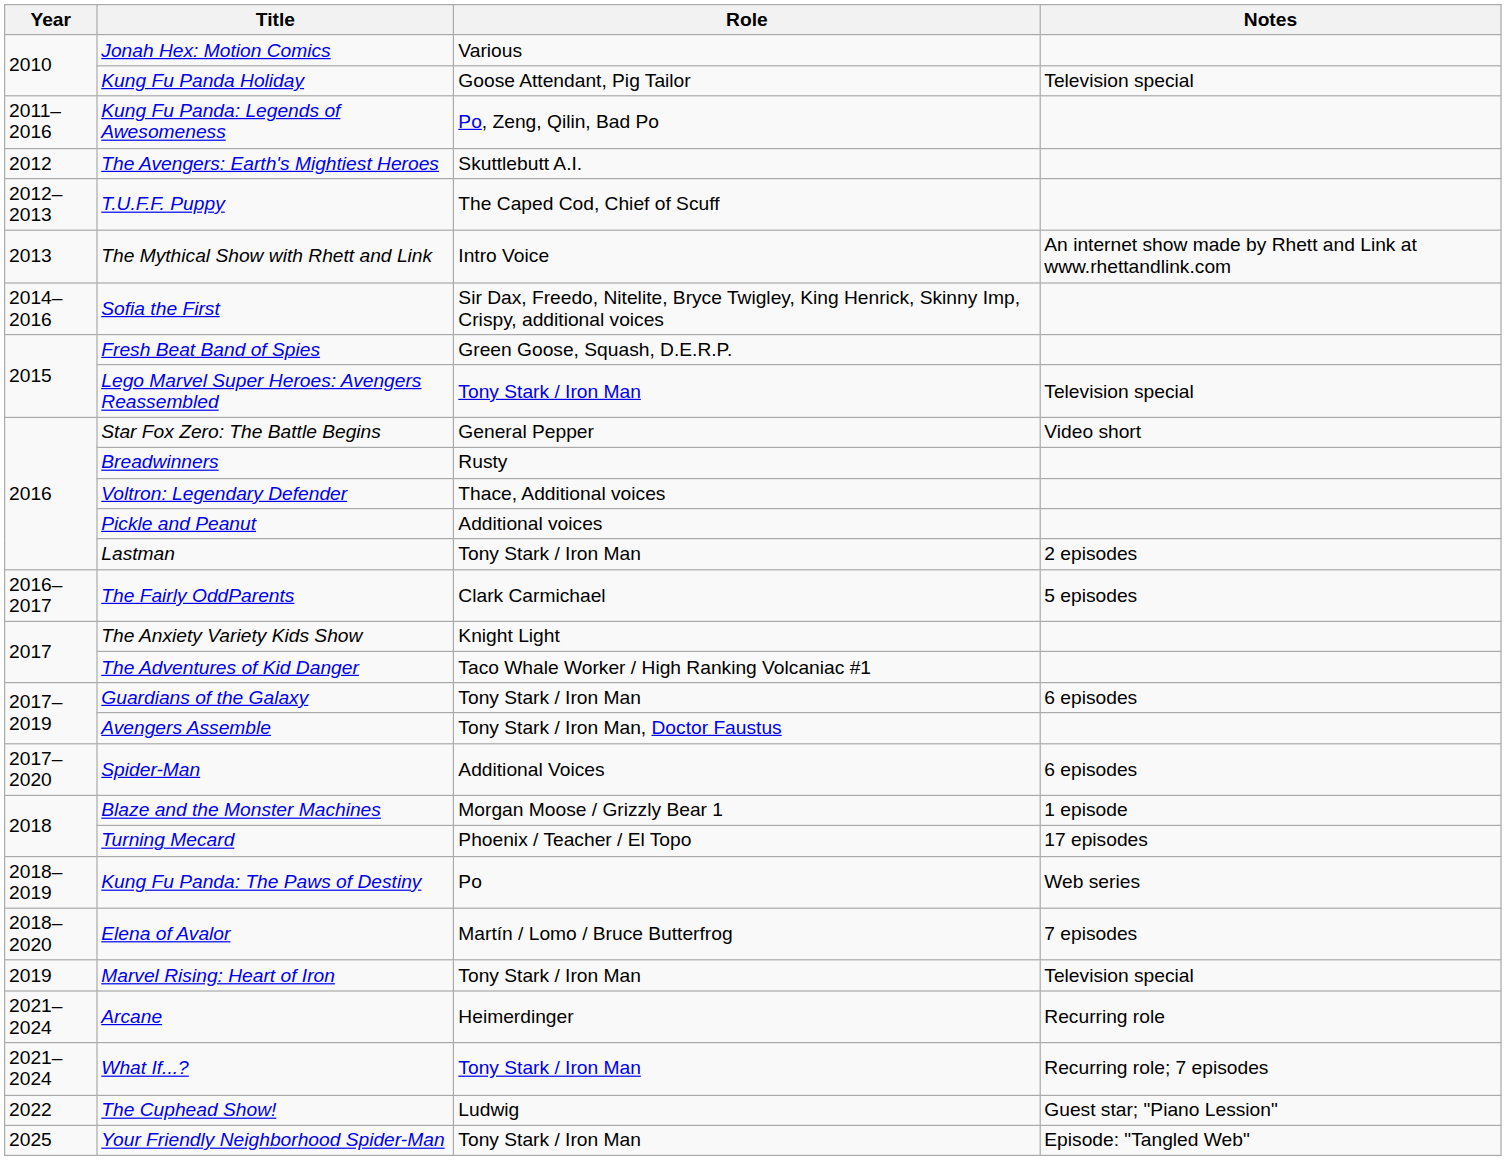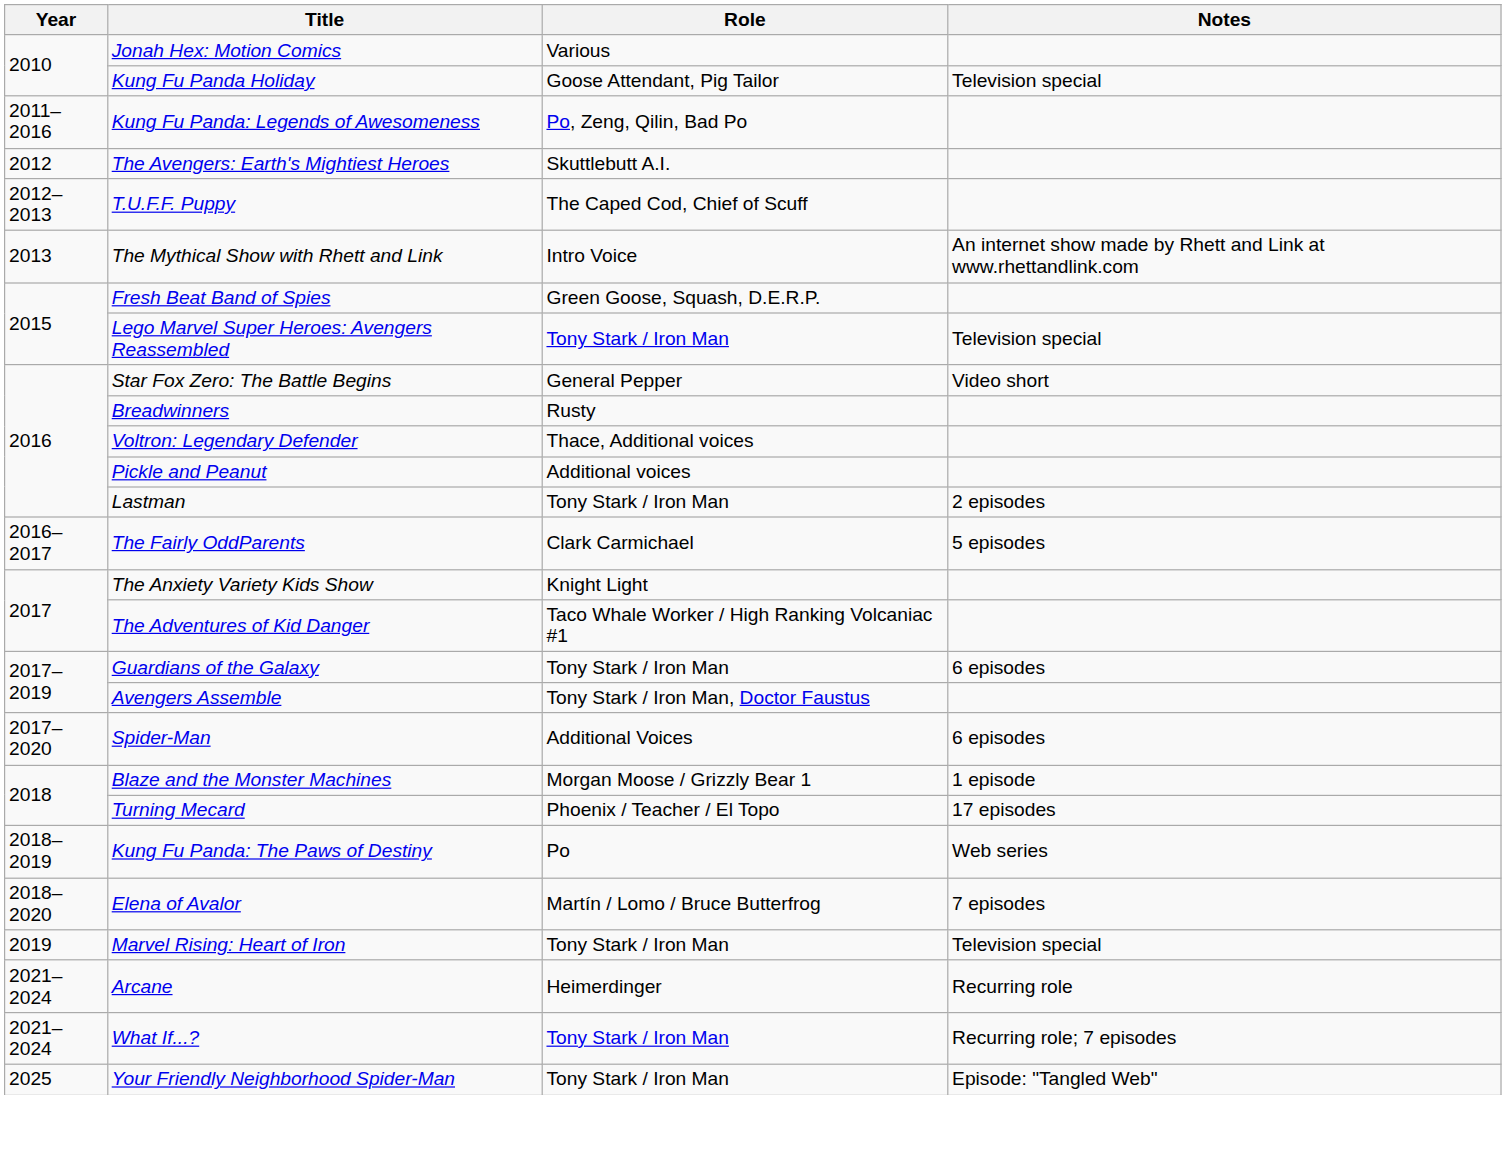 <table class="wikitable sortable">
 <tr align="center">
 <th>Year</th>
 <th>Title</th>
 <th>Role</th>
 <th class="unsortable">Notes</th>
 </tr>
 <tr>
 <td rowspan="2">2010</td>
 <td><em><a href='#'>Jonah Hex: Motion Comics</a></em></td>
 <td>Various</td>
 <td></td>
 </tr>
 <tr>
 <td><em><a href='#'>Kung Fu Panda Holiday</a></em></td>
 <td>Goose Attendant, Pig Tailor</td>
 <td>Television special</td>
 </tr>
 <tr>
 <td>2011–2016</td>
 <td><em><a href='#'>Kung Fu Panda: Legends of Awesomeness</a></em></td>
 <td><a href='#'>Po</a>, Zeng, Qilin, Bad Po</td>
 <td></td>
 </tr>
 <tr>
 <td>2012</td>
 <td><em><a href='#'>The Avengers: Earth's Mightiest Heroes</a></em></td>
 <td>Skuttlebutt A.I.</td>
 <td></td>
 </tr>
 <tr>
 <td>2012–2013</td>
 <td><em><a href='#'>T.U.F.F. Puppy</a></em></td>
 <td>The Caped Cod, Chief of Scuff</td>
 <td></td>
 </tr>
 <tr>
 <td>2013</td>
 <td><em>The Mythical Show with Rhett and Link</em></td>
 <td>Intro Voice</td>
 <td>An internet show made by Rhett and Link at www.rhettandlink.com</td>
-</tr>
-<tr>
-<td>2014–2016</td>
-<td><em><a href='#'>Sofia the First</a></em></td>
-<td>Sir Dax, Freedo, Nitelite, Bryce Twigley, King Henrick, Skinny Imp, Crispy, additional voices</td>
-<td></td>
 </tr>
 <tr>
 <td rowspan="2">2015</td>
 <td><em><a href='#'>Fresh Beat Band of Spies</a></em></td>
 <td>Green Goose, Squash, D.E.R.P.</td>
 <td></td>
 </tr>
 <tr>
 <td><em><a href='#'>Lego Marvel Super Heroes: Avengers Reassembled</a></em></td>
 <td><a href='#'>Tony Stark / Iron Man</a></td>
 <td>Television special</td>
 </tr>
 <tr>
 <td rowspan="5">2016</td>
 <td><em>Star Fox Zero: The Battle Begins</em></td>
 <td>General Pepper</td>
 <td>Video short</td>
 </tr>
 <tr>
 <td><em><a href='#'>Breadwinners</a></em></td>
 <td>Rusty</td>
 <td></td>
 </tr>
 <tr>
 <td><em><a href='#'>Voltron: Legendary Defender</a></em></td>
 <td>Thace, Additional voices</td>
 <td></td>
 </tr>
 <tr>
 <td><em><a href='#'>Pickle and Peanut</a></em></td>
 <td>Additional voices</td>
 <td></td>
 </tr>
 <tr>
 <td><em>Lastman</em></td>
 <td>Tony Stark / Iron Man</td>
 <td>2 episodes</td>
 </tr>
 <tr>
 <td>2016–2017</td>
 <td><em><a href='#'>The Fairly OddParents</a></em></td>
 <td>Clark Carmichael</td>
 <td>5 episodes</td>
 </tr>
 <tr>
 <td rowspan="2">2017</td>
 <td><em>The Anxiety Variety Kids Show</em></td>
 <td>Knight Light</td>
 <td></td>
 </tr>
 <tr>
 <td><em><a href='#'>The Adventures of Kid Danger</a></em></td>
 <td>Taco Whale Worker / High Ranking Volcaniac #1</td>
 <td></td>
 </tr>
 <tr>
 <td rowspan="2">2017–2019</td>
 <td><em><a href='#'>Guardians of the Galaxy</a></em></td>
 <td>Tony Stark / Iron Man</td>
 <td>6 episodes</td>
 </tr>
 <tr>
 <td><em><a href='#'>Avengers Assemble</a></em></td>
 <td>Tony Stark / Iron Man, <a href='#'>Doctor Faustus</a></td>
 <td></td>
 </tr>
 <tr>
 <td>2017–2020</td>
 <td><em><a href='#'>Spider-Man</a></em></td>
 <td>Additional Voices</td>
 <td>6 episodes</td>
 </tr>
 <tr>
 <td rowspan="2">2018</td>
 <td><em><a href='#'>Blaze and the Monster Machines</a></em></td>
 <td>Morgan Moose / Grizzly Bear 1</td>
 <td>1 episode</td>
 </tr>
 <tr>
 <td><em><a href='#'>Turning Mecard</a></em></td>
 <td>Phoenix / Teacher / El Topo</td>
 <td>17 episodes</td>
 </tr>
 <tr>
 <td>2018–2019</td>
 <td><em><a href='#'>Kung Fu Panda: The Paws of Destiny</a></em></td>
 <td>Po</td>
 <td>Web series</td>
 </tr>
 <tr>
 <td>2018–2020</td>
 <td><em><a href='#'>Elena of Avalor</a></em></td>
 <td>Martín / Lomo / Bruce Butterfrog</td>
 <td>7 episodes</td>
 </tr>
 <tr>
 <td>2019</td>
 <td><em><a href='#'>Marvel Rising: Heart of Iron</a></em></td>
 <td>Tony Stark / Iron Man</td>
 <td>Television special</td>
 </tr>
 <tr>
 <td>2021–2024</td>
 <td><em><a href='#'>Arcane</a></em></td>
 <td>Heimerdinger</td>
 <td>Recurring role</td>
 </tr>
 <tr>
 <td>2021–2024</td>
 <td><em><a href='#'>What If...?</a></em></td>
 <td><a href='#'>Tony Stark / Iron Man</a></td>
 <td>Recurring role; 7 episodes</td>
 </tr>
 <tr>
-<td>2022</td>
-<td><em><a href='#'>The Cuphead Show!</a></em></td>
-<td>Ludwig</td>
-<td>Guest star; "Piano Lession"</td>
-</tr>
-<tr>
 <td>2025</td>
 <td><em><a href='#'>Your Friendly Neighborhood Spider-Man</a></em></td>
 <td>Tony Stark / Iron Man</td>
 <td>Episode: "Tangled Web"</td>
 </tr>
 </table>
